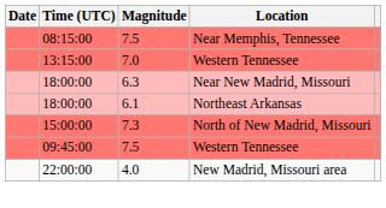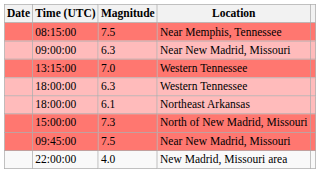 <table class="wikitable sortable">
 <tr>
 <th scope="col">Date</th>
 <th scope="col">Time (UTC)</th>
 <th scope="col">Magnitude </th>
 <th scope="col" class="unsortable">Location</th>
 <th scope="col" class="unsortable"></th>
 </tr>
 <tr bgcolor="ff77777">
 <td></td>
 <td>08:15:00</td>
 <td>7.5</td>
 <td>Near Memphis, Tennessee</td>
 <td></td>
 </tr>
+<tr bgcolor="ffbbbb">
+<td></td>
+<td>09:00:00</td>
+<td>6.3</td>
+<td>Near New Madrid, Missouri</td>
+<td></td>
+</tr>
 <tr bgcolor="ff77777">
 <td></td>
 <td>13:15:00</td>
 <td>7.0</td>
 <td>Western Tennessee</td>
 <td></td>
 </tr>
 <tr bgcolor="ffbbbb">
 <td></td>
 <td>18:00:00</td>
 <td>6.3</td>
-<td>Near New Madrid, Missouri</td>
+<td>Western Tennessee</td>
 <td></td>
 </tr>
 <tr bgcolor="ffbbbb">
 <td></td>
 <td>18:00:00</td>
 <td>6.1</td>
 <td>Northeast Arkansas</td>
 <td></td>
 </tr>
 <tr bgcolor="ff77777">
 <td></td>
 <td>15:00:00</td>
 <td>7.3</td>
 <td>North of New Madrid, Missouri</td>
 <td></td>
 </tr>
 <tr bgcolor="ff77777">
 <td></td>
 <td>09:45:00</td>
 <td>7.5</td>
-<td>Western Tennessee</td>
+<td>Near New Madrid, Missouri</td>
 <td></td>
 </tr>
 <tr>
 <td></td>
 <td>22:00:00</td>
 <td>4.0</td>
 <td>New Madrid, Missouri area</td>
 <td></td>
 </tr>
 </table>
